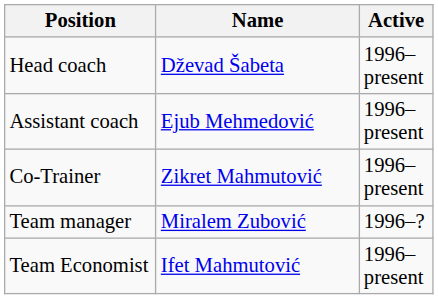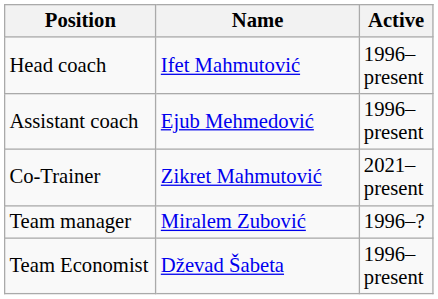 <table class="wikitable">
 <tr>
 <th width=110>Position</th>
 <th width=150>Name</th>
 <th width=50>Active</th>
 </tr>
 <tr>
 <td>Head coach</td>
-<td> <a href='#'>Dževad Šabeta</a></td>
+<td> <a href='#'>Ifet Mahmutović</a></td>
 <td>1996–present</td>
 </tr>
 <tr>
 <td>Assistant coach</td>
 <td> <a href='#'>Ejub Mehmedović</a></td>
 <td>1996–present</td>
 </tr>
 <tr>
 <td>Co-Trainer</td>
 <td> <a href='#'>Zikret Mahmutović</a></td>
-<td>1996–present</td>
+<td>2021–present</td>
 </tr>
 <tr>
 <td>Team manager</td>
 <td> <a href='#'>Miralem Zubović</a></td>
 <td>1996–?</td>
 </tr>
 <tr>
 <td>Team Economist</td>
-<td> <a href='#'>Ifet Mahmutović</a></td>
+<td> <a href='#'>Dževad Šabeta</a></td>
 <td>1996–present</td>
 </tr>
 </table>
